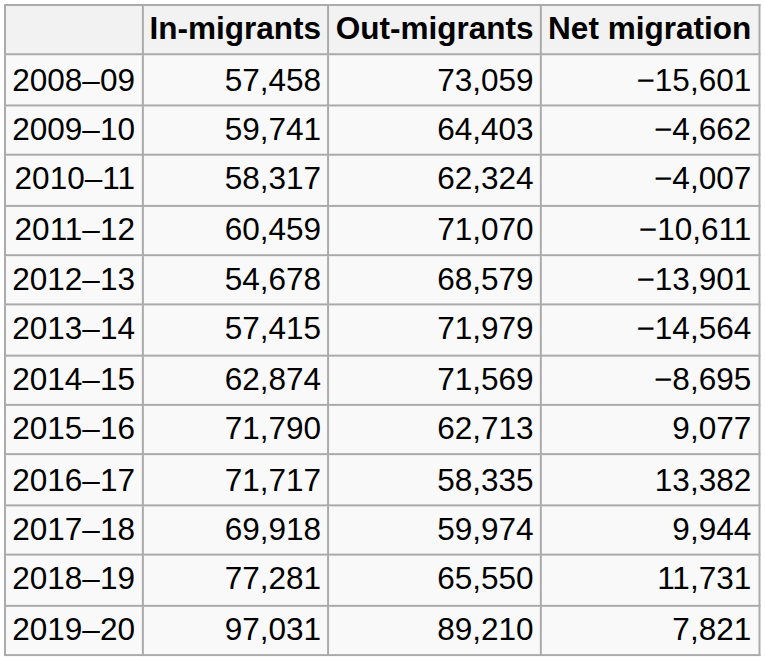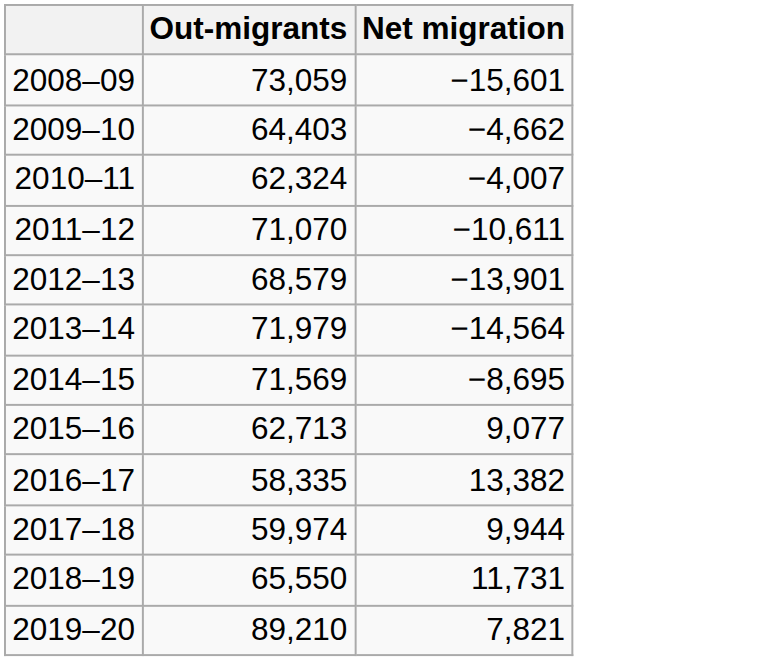 <table class="wikitable">
 <tr>
 <th></th>
-<th>In-migrants</th>
 <th>Out-migrants</th>
 <th>Net migration</th>
 </tr>
 <tr align="right">
 <td>2008–09</td>
-<td>57,458</td>
 <td>73,059</td>
 <td>−15,601</td>
 </tr>
 <tr align="right">
 <td>2009–10</td>
-<td>59,741</td>
 <td>64,403</td>
 <td>−4,662</td>
 </tr>
 <tr align="right">
 <td>2010–11</td>
-<td>58,317</td>
 <td>62,324</td>
 <td>−4,007</td>
 </tr>
 <tr align="right">
 <td>2011–12</td>
-<td>60,459</td>
 <td>71,070</td>
 <td>−10,611</td>
 </tr>
 <tr align="right">
 <td>2012–13</td>
-<td>54,678</td>
 <td>68,579</td>
 <td>−13,901</td>
 </tr>
 <tr align="right">
 <td>2013–14</td>
-<td>57,415</td>
 <td>71,979</td>
 <td>−14,564</td>
 </tr>
 <tr align="right">
 <td>2014–15</td>
-<td>62,874</td>
 <td>71,569</td>
 <td>−8,695</td>
 </tr>
 <tr align="right">
 <td>2015–16</td>
-<td>71,790</td>
 <td>62,713</td>
 <td>9,077</td>
 </tr>
 <tr align="right">
 <td>2016–17</td>
-<td>71,717</td>
 <td>58,335</td>
 <td>13,382</td>
 </tr>
 <tr align="right">
 <td>2017–18</td>
-<td>69,918</td>
 <td>59,974</td>
 <td>9,944</td>
 </tr>
 <tr align="right">
 <td>2018–19</td>
-<td>77,281</td>
 <td>65,550</td>
 <td>11,731</td>
 </tr>
 <tr align="right">
 <td>2019–20</td>
-<td>97,031</td>
 <td>89,210</td>
 <td>7,821</td>
 </tr>
 </table>
